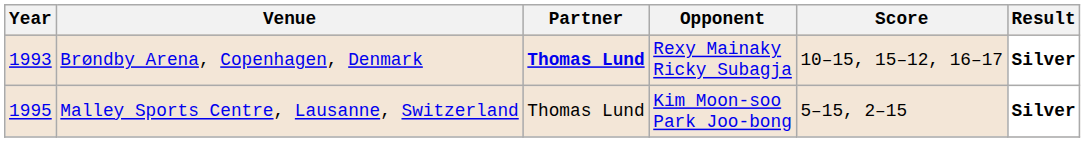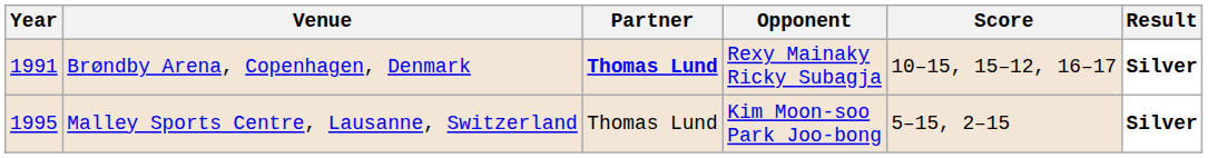 <table class="sortable wikitable" style="font-size: 90%;">
 <tr>
 <th>Year</th>
 <th>Venue</th>
 <th>Partner</th>
 <th>Opponent</th>
 <th>Score</th>
 <th>Result</th>
 </tr>
 <tr style="background:#F3E6D7">
-<td align="center"><a href='#'>1993</a></td>
+<td align="center"><a href='#'>1991</a></td>
 <td align="left"><a href='#'>Brøndby Arena</a>, <a href='#'>Copenhagen</a>, <a href='#'>Denmark</a></td>
 <td align="left"><strong> <a href='#'>Thomas Lund</a></strong></td>
 <td align="left"> <a href='#'>Rexy Mainaky</a> <br>  <a href='#'>Ricky Subagja</a></td>
 <td align="left">10–15, 15–12, 16–17</td>
 <td style="text-align:left; background:white"> <strong>Silver</strong></td>
 </tr>
 <tr style="background:#F3E6D7">
 <td align="center"><a href='#'>1995</a></td>
 <td align="left"><a href='#'>Malley Sports Centre</a>, <a href='#'>Lausanne</a>, <a href='#'>Switzerland</a></td>
 <td align="left"> Thomas Lund</td>
 <td align="left"> <a href='#'>Kim Moon-soo</a> <br>  <a href='#'>Park Joo-bong</a></td>
 <td align="left">5–15, 2–15</td>
 <td style="text-align:left; background:white"> <strong>Silver</strong></td>
 </tr>
 </table>
